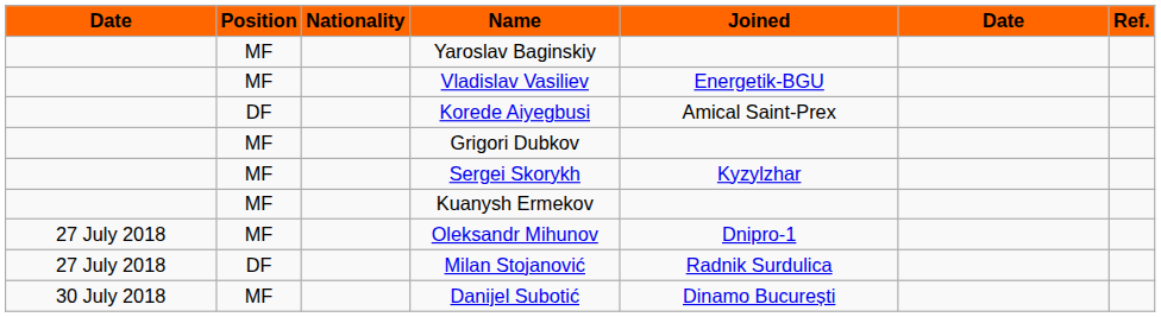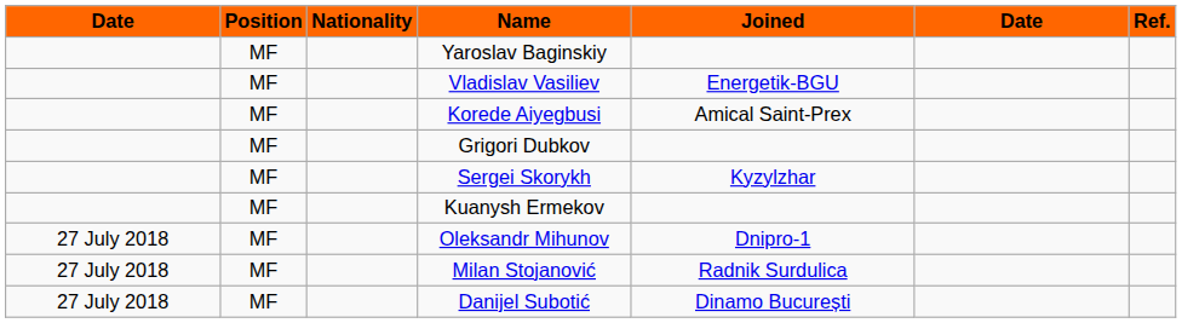 <table class="wikitable"  style="text-align:center; font-size:90%; ">
 <tr>
 <th style="background:#FF6600; color:#000000; width:150px;">Date</th>
 <th style="background:#FF6600; color:#000000; width:50px;">Position</th>
 <th style="background:#FF6600; color:#000000; width:50px;">Nationality</th>
 <th style="background:#FF6600; color:#000000; width:150px;">Name</th>
 <th style="background:#FF6600; color:#000000; width:200px;">Joined</th>
 <th style="background:#FF6600; color:#000000; width:150px;">Date</th>
 <th style="background:#FF6600; color:#000000; width:25px;">Ref.</th>
 </tr>
 <tr>
 <td></td>
 <td>MF</td>
 <td></td>
 <td>Yaroslav Baginskiy</td>
 <td></td>
 <td></td>
 <td></td>
 </tr>
 <tr>
 <td></td>
 <td>MF</td>
 <td></td>
 <td><a href='#'>Vladislav Vasiliev</a></td>
 <td><a href='#'>Energetik-BGU</a></td>
 <td></td>
 <td></td>
 </tr>
 <tr>
 <td></td>
-<td>DF</td>
+<td>MF</td>
 <td></td>
 <td><a href='#'>Korede Aiyegbusi</a></td>
 <td>Amical Saint-Prex</td>
 <td></td>
 <td></td>
 </tr>
 <tr>
 <td></td>
 <td>MF</td>
 <td></td>
 <td>Grigori Dubkov</td>
 <td></td>
 <td></td>
 <td></td>
 </tr>
 <tr>
 <td></td>
 <td>MF</td>
 <td></td>
 <td><a href='#'>Sergei Skorykh</a></td>
 <td><a href='#'>Kyzylzhar</a></td>
 <td></td>
 <td></td>
 </tr>
 <tr>
 <td></td>
 <td>MF</td>
 <td></td>
 <td>Kuanysh Ermekov</td>
 <td></td>
 <td></td>
 <td></td>
 </tr>
 <tr>
 <td>27 July 2018</td>
 <td>MF</td>
 <td></td>
 <td><a href='#'>Oleksandr Mihunov</a></td>
 <td><a href='#'>Dnipro-1</a></td>
 <td></td>
 <td></td>
 </tr>
 <tr>
 <td>27 July 2018</td>
-<td>DF</td>
+<td>MF</td>
 <td></td>
 <td><a href='#'>Milan Stojanović</a></td>
 <td><a href='#'>Radnik Surdulica</a></td>
 <td></td>
 <td></td>
 </tr>
 <tr>
-<td>30 July 2018</td>
+<td>27 July 2018</td>
 <td>MF</td>
 <td></td>
 <td><a href='#'>Danijel Subotić</a></td>
 <td><a href='#'>Dinamo București</a></td>
 <td></td>
 <td></td>
 </tr>
 </table>
